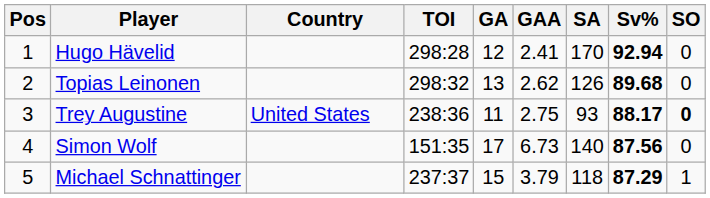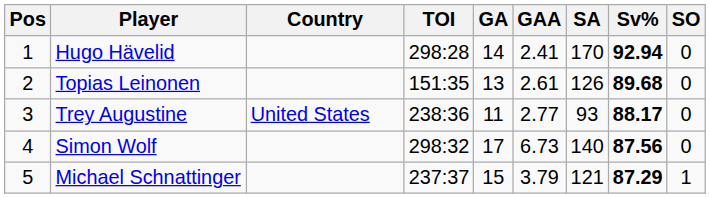 <table class="wikitable sortable" style="text-align: center;">
 <tr>
 <th width=30>Pos</th>
 <th width=150>Player</th>
 <th width=120>Country</th>
 <th width=20>TOI</th>
 <th width=20>GA</th>
 <th width=20>GAA</th>
 <th width=20>SA</th>
 <th width=20>Sv%</th>
 <th width=20>SO</th>
 </tr>
 <tr>
 <td>1</td>
 <td align=left><a href='#'>Hugo Hävelid</a></td>
 <td align="left"></td>
 <td>298:28</td>
-<td>12</td>
+<td>14</td>
 <td>2.41</td>
 <td>170</td>
 <td><strong>92.94</strong></td>
 <td>0</td>
 </tr>
 <tr>
 <td>2</td>
 <td align=left><a href='#'>Topias Leinonen</a></td>
 <td align=left></td>
-<td>298:32</td>
+<td>151:35</td>
 <td>13</td>
-<td>2.62</td>
+<td>2.61</td>
 <td>126</td>
 <td><strong>89.68</strong></td>
 <td>0</td>
 </tr>
 <tr>
 <td>3</td>
 <td align=left><a href='#'>Trey Augustine</a></td>
 <td align="left"> <a href='#'>United States</a></td>
 <td>238:36</td>
 <td>11</td>
-<td>2.75</td>
+<td>2.77</td>
 <td>93</td>
 <td><strong>88.17</strong></td>
-<td><strong>0</strong></td>
+<td>0</td>
 </tr>
 <tr>
 <td>4</td>
 <td align=left><a href='#'>Simon Wolf</a></td>
 <td align="left"></td>
-<td>151:35</td>
+<td>298:32</td>
 <td>17</td>
 <td>6.73</td>
 <td>140</td>
 <td><strong>87.56</strong></td>
 <td>0</td>
 </tr>
 <tr>
 <td>5</td>
 <td align=left><a href='#'>Michael Schnattinger</a></td>
 <td align="left"></td>
 <td>237:37</td>
 <td>15</td>
 <td>3.79</td>
-<td>118</td>
+<td>121</td>
 <td><strong>87.29</strong></td>
 <td>1</td>
 </tr>
 </table>
